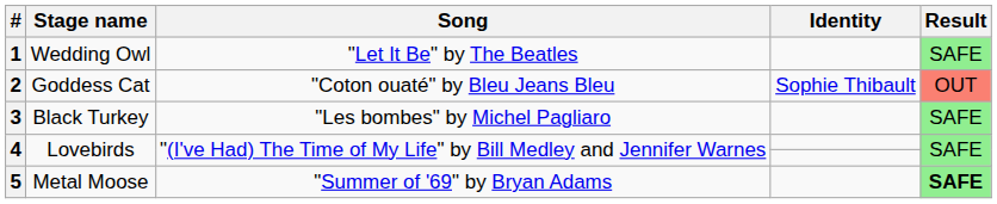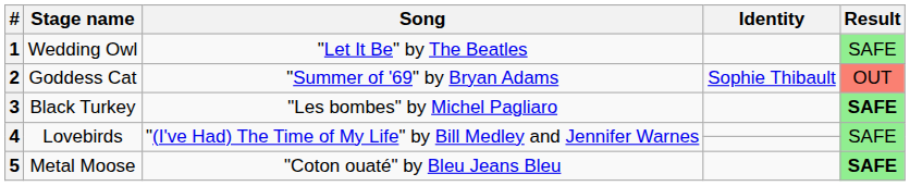 <table class="wikitable plainrowheaders" style="text-align: center;">
 <tr>
 <th>#</th>
 <th>Stage name</th>
 <th>Song</th>
 <th>Identity</th>
 <th>Result</th>
 </tr>
 <tr>
 <th>1</th>
 <td>Wedding Owl</td>
 <td>"<a href='#'>Let It Be</a>" by <a href='#'>The Beatles</a></td>
 <td></td>
 <td bgcolor=lightgreen>SAFE</td>
 </tr>
 <tr>
 <th>2</th>
 <td>Goddess Cat</td>
-<td>"Coton ouaté" by <a href='#'>Bleu Jeans Bleu</a></td>
+<td>"<a href='#'>Summer of '69</a>" by <a href='#'>Bryan Adams</a></td>
 <td><a href='#'>Sophie Thibault</a></td>
 <td bgcolor="salmon">OUT</td>
 </tr>
 <tr>
 <th>3</th>
 <td>Black Turkey</td>
 <td>"Les bombes" by <a href='#'>Michel Pagliaro</a></td>
 <td></td>
-<td bgcolor=lightgreen>SAFE</td>
+<td bgcolor=lightgreen><strong>SAFE</strong></td>
 </tr>
 <tr>
 <th rowspan="2">4</th>
 <td rowspan="2">Lovebirds</td>
 <td rowspan="2">"<a href='#'>(I've Had) The Time of My Life</a>" by <a href='#'>Bill Medley</a> and <a href='#'>Jennifer Warnes</a></td>
 <td></td>
 <td rowspan="2" bgcolor=lightgreen>SAFE</td>
 </tr>
 <tr>
 <td></td>
 </tr>
 <tr>
 <th>5</th>
 <td>Metal Moose</td>
-<td>"<a href='#'>Summer of '69</a>" by <a href='#'>Bryan Adams</a></td>
+<td>"Coton ouaté" by <a href='#'>Bleu Jeans Bleu</a></td>
 <td></td>
 <td bgcolor="lightgreen"><strong>SAFE</strong></td>
 </tr>
 </table>
